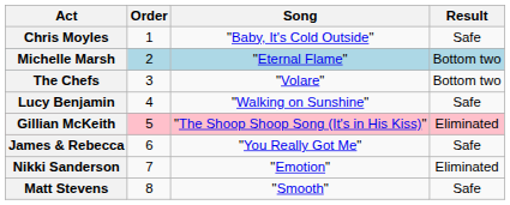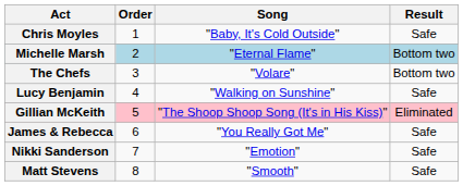 <table class="wikitable plainrowheaders" style="text-align:center;">
 <tr>
 <th>Act</th>
 <th>Order</th>
 <th>Song</th>
 <th>Result</th>
 </tr>
 <tr>
 <th scope="row">Chris Moyles</th>
 <td>1</td>
 <td>"<a href='#'>Baby, It's Cold Outside</a>"</td>
 <td>Safe</td>
 </tr>
 <tr style="background: lightblue">
 <th scope="row">Michelle Marsh</th>
 <td>2</td>
 <td>"<a href='#'>Eternal Flame</a>"</td>
 <td>Bottom two</td>
 </tr>
 <tr>
 <th scope="row">The Chefs</th>
 <td>3</td>
 <td>"<a href='#'>Volare</a>"</td>
 <td>Bottom two</td>
 </tr>
 <tr>
 <th scope="row">Lucy Benjamin</th>
 <td>4</td>
 <td>"<a href='#'>Walking on Sunshine</a>"</td>
 <td>Safe</td>
 </tr>
 <tr style="background:pink;">
 <th scope="row">Gillian McKeith</th>
 <td>5</td>
 <td>"<a href='#'>The Shoop Shoop Song (It's in His Kiss)</a>"</td>
 <td>Eliminated</td>
 </tr>
 <tr>
 <th scope="row">James & Rebecca</th>
 <td>6</td>
 <td>"<a href='#'>You Really Got Me</a>"</td>
 <td>Safe</td>
 </tr>
 <tr>
 <th scope="row">Nikki Sanderson</th>
 <td>7</td>
 <td>"<a href='#'>Emotion</a>"</td>
-<td>Eliminated</td>
+<td>Safe</td>
 </tr>
 <tr>
 <th scope="row">Matt Stevens</th>
 <td>8</td>
 <td>"<a href='#'>Smooth</a>"</td>
 <td>Safe</td>
 </tr>
 </table>
